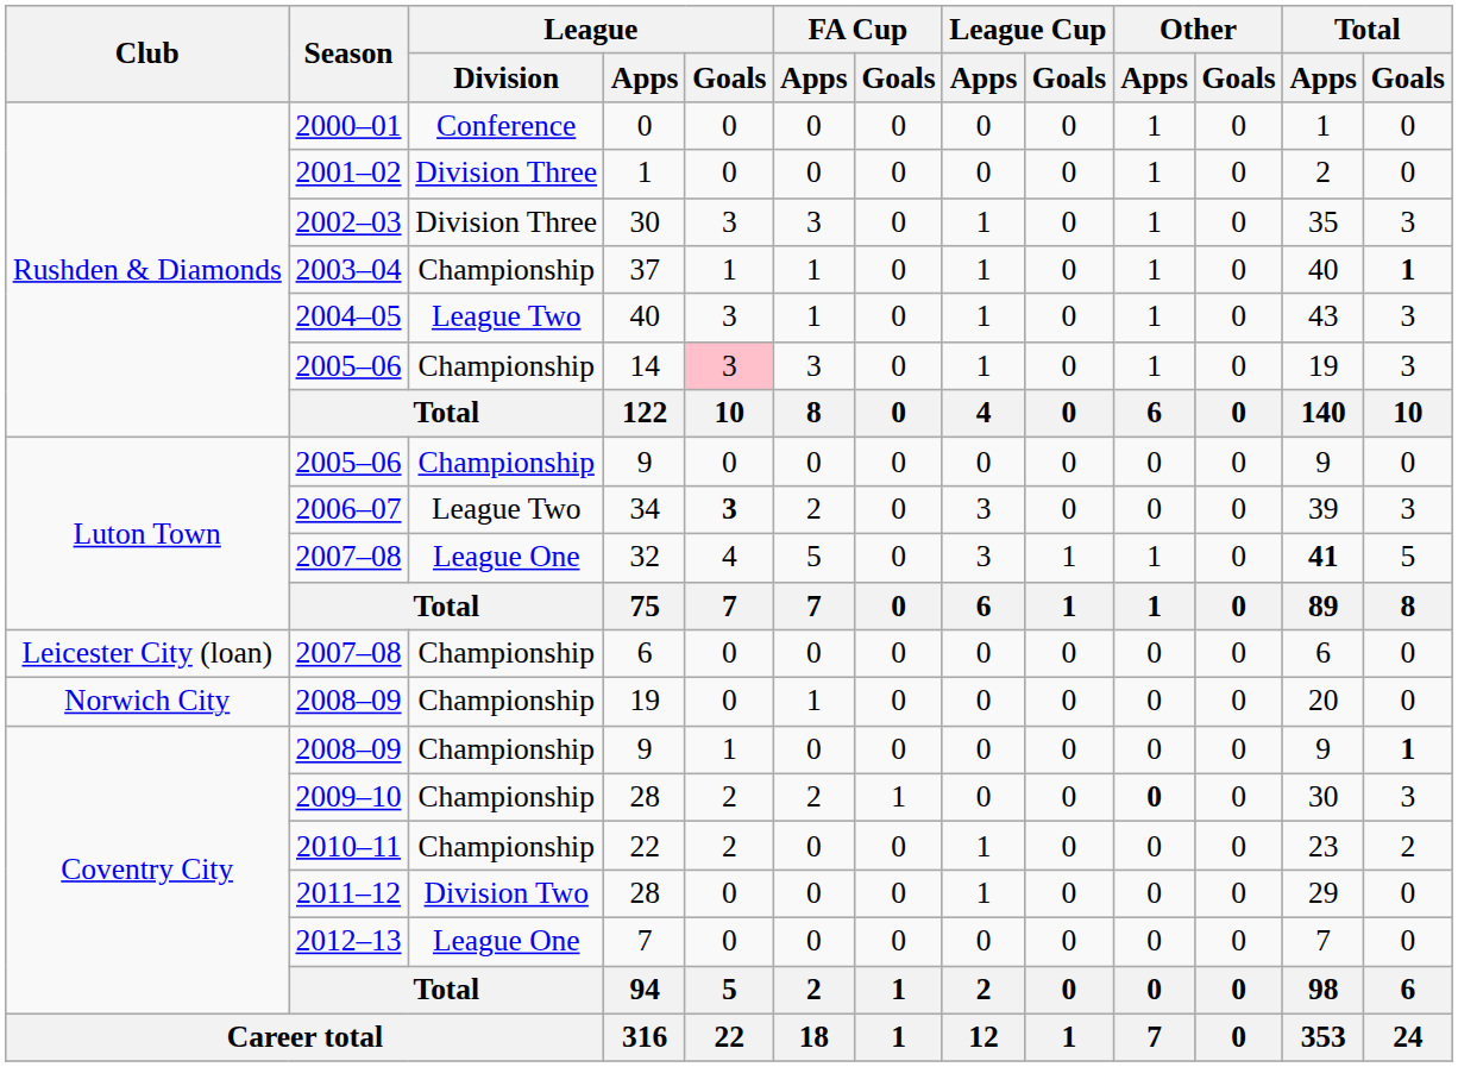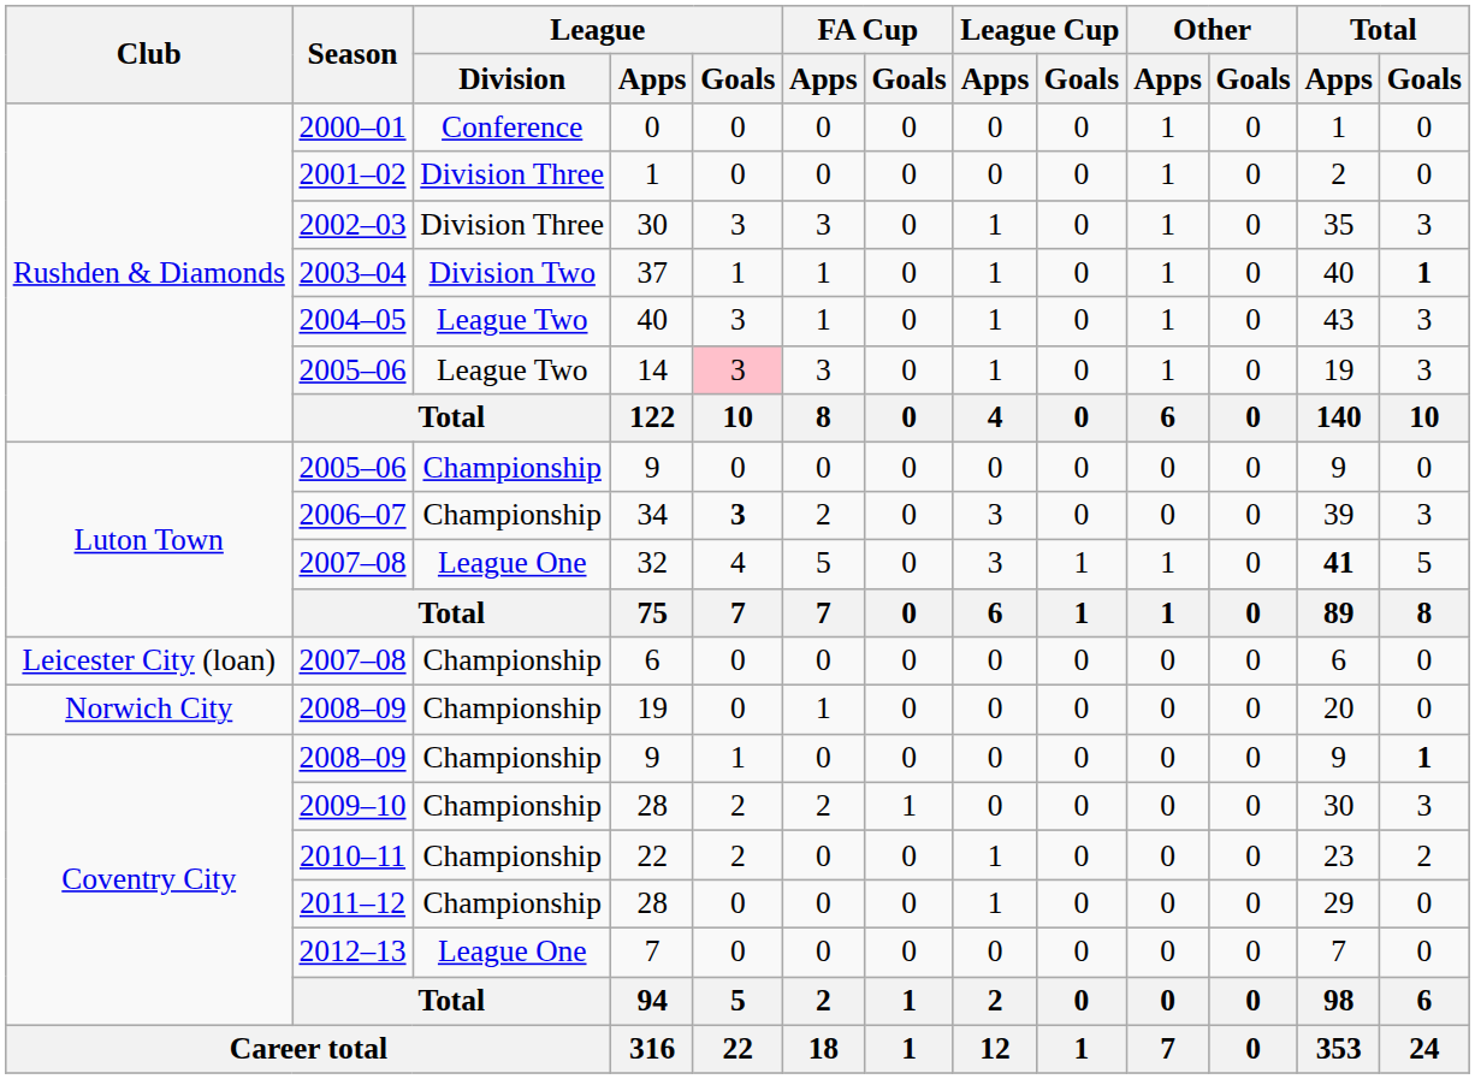 <table class="wikitable" style="text-align:center">
 <tr>
 <th rowspan="2">Club</th>
 <th rowspan="2">Season</th>
 <th colspan="3">League</th>
 <th colspan="2">FA Cup</th>
 <th colspan="2">League Cup</th>
 <th colspan="2">Other</th>
 <th colspan="2">Total</th>
 </tr>
 <tr>
 <th>Division</th>
 <th>Apps</th>
 <th>Goals</th>
 <th>Apps</th>
 <th>Goals</th>
 <th>Apps</th>
 <th>Goals</th>
 <th>Apps</th>
 <th>Goals</th>
 <th>Apps</th>
 <th>Goals</th>
 </tr>
 <tr>
 <td rowspan="7"><a href='#'>Rushden & Diamonds</a></td>
 <td><a href='#'>2000–01</a></td>
 <td><a href='#'>Conference</a></td>
 <td>0</td>
 <td>0</td>
 <td>0</td>
 <td>0</td>
 <td>0</td>
 <td>0</td>
 <td>1</td>
 <td>0</td>
 <td>1</td>
 <td>0</td>
 </tr>
 <tr>
 <td><a href='#'>2001–02</a></td>
 <td><a href='#'>Division Three</a></td>
 <td>1</td>
 <td>0</td>
 <td>0</td>
 <td>0</td>
 <td>0</td>
 <td>0</td>
 <td>1</td>
 <td>0</td>
 <td>2</td>
 <td>0</td>
 </tr>
 <tr>
 <td><a href='#'>2002–03</a></td>
 <td>Division Three</td>
 <td>30</td>
 <td>3</td>
 <td>3</td>
 <td>0</td>
 <td>1</td>
 <td>0</td>
 <td>1</td>
 <td>0</td>
 <td>35</td>
 <td>3</td>
 </tr>
 <tr>
 <td><a href='#'>2003–04</a></td>
-<td>Championship</td>
+<td><a href='#'>Division Two</a></td>
 <td>37</td>
 <td>1</td>
 <td>1</td>
 <td>0</td>
 <td>1</td>
 <td>0</td>
 <td>1</td>
 <td>0</td>
 <td>40</td>
 <td><strong>1</strong></td>
 </tr>
 <tr>
 <td><a href='#'>2004–05</a></td>
 <td><a href='#'>League Two</a></td>
 <td>40</td>
 <td>3</td>
 <td>1</td>
 <td>0</td>
 <td>1</td>
 <td>0</td>
 <td>1</td>
 <td>0</td>
 <td>43</td>
 <td>3</td>
 </tr>
 <tr>
 <td><a href='#'>2005–06</a></td>
-<td>Championship</td>
+<td>League Two</td>
 <td>14</td>
 <td style="background: pink;">3</td>
 <td>3</td>
 <td>0</td>
 <td>1</td>
 <td>0</td>
 <td>1</td>
 <td>0</td>
 <td>19</td>
 <td>3</td>
 </tr>
 <tr>
 <th colspan="2">Total</th>
 <th>122</th>
 <th>10</th>
 <th>8</th>
 <th>0</th>
 <th>4</th>
 <th>0</th>
 <th>6</th>
 <th>0</th>
 <th>140</th>
 <th>10</th>
 </tr>
 <tr>
 <td rowspan="4"><a href='#'>Luton Town</a></td>
 <td><a href='#'>2005–06</a></td>
 <td><a href='#'>Championship</a></td>
 <td>9</td>
 <td>0</td>
 <td>0</td>
 <td>0</td>
 <td>0</td>
 <td>0</td>
 <td>0</td>
 <td>0</td>
 <td>9</td>
 <td>0</td>
 </tr>
 <tr>
 <td><a href='#'>2006–07</a></td>
-<td>League Two</td>
+<td>Championship</td>
 <td>34</td>
 <td><strong>3</strong></td>
 <td>2</td>
 <td>0</td>
 <td>3</td>
 <td>0</td>
 <td>0</td>
 <td>0</td>
 <td>39</td>
 <td>3</td>
 </tr>
 <tr>
 <td><a href='#'>2007–08</a></td>
 <td><a href='#'>League One</a></td>
 <td>32</td>
 <td>4</td>
 <td>5</td>
 <td>0</td>
 <td>3</td>
 <td>1</td>
 <td>1</td>
 <td>0</td>
 <td><strong>41</strong></td>
 <td>5</td>
 </tr>
 <tr>
 <th colspan="2">Total</th>
 <th>75</th>
 <th>7</th>
 <th>7</th>
 <th>0</th>
 <th>6</th>
 <th>1</th>
 <th>1</th>
 <th>0</th>
 <th>89</th>
 <th>8</th>
 </tr>
 <tr>
 <td><a href='#'>Leicester City</a> (loan)</td>
 <td><a href='#'>2007–08</a></td>
 <td>Championship</td>
 <td>6</td>
 <td>0</td>
 <td>0</td>
 <td>0</td>
 <td>0</td>
 <td>0</td>
 <td>0</td>
 <td>0</td>
 <td>6</td>
 <td>0</td>
 </tr>
 <tr>
 <td><a href='#'>Norwich City</a></td>
 <td><a href='#'>2008–09</a></td>
 <td>Championship</td>
 <td>19</td>
 <td>0</td>
 <td>1</td>
 <td>0</td>
 <td>0</td>
 <td>0</td>
 <td>0</td>
 <td>0</td>
 <td>20</td>
 <td>0</td>
 </tr>
 <tr>
 <td rowspan="6"><a href='#'>Coventry City</a></td>
 <td><a href='#'>2008–09</a></td>
 <td>Championship</td>
 <td>9</td>
 <td>1</td>
 <td>0</td>
 <td>0</td>
 <td>0</td>
 <td>0</td>
 <td>0</td>
 <td>0</td>
 <td>9</td>
 <td><strong>1</strong></td>
 </tr>
 <tr>
 <td><a href='#'>2009–10</a></td>
 <td>Championship</td>
 <td>28</td>
 <td>2</td>
 <td>2</td>
 <td>1</td>
 <td>0</td>
 <td>0</td>
-<td><strong>0</strong></td>
+<td>0</td>
 <td>0</td>
 <td>30</td>
 <td>3</td>
 </tr>
 <tr>
 <td><a href='#'>2010–11</a></td>
 <td>Championship</td>
 <td>22</td>
 <td>2</td>
 <td>0</td>
 <td>0</td>
 <td>1</td>
 <td>0</td>
 <td>0</td>
 <td>0</td>
 <td>23</td>
 <td>2</td>
 </tr>
 <tr>
 <td><a href='#'>2011–12</a></td>
-<td><a href='#'>Division Two</a></td>
+<td>Championship</td>
 <td>28</td>
 <td>0</td>
 <td>0</td>
 <td>0</td>
 <td>1</td>
 <td>0</td>
 <td>0</td>
 <td>0</td>
 <td>29</td>
 <td>0</td>
 </tr>
 <tr>
 <td><a href='#'>2012–13</a></td>
 <td><a href='#'>League One</a></td>
 <td>7</td>
 <td>0</td>
 <td>0</td>
 <td>0</td>
 <td>0</td>
 <td>0</td>
 <td>0</td>
 <td>0</td>
 <td>7</td>
 <td>0</td>
 </tr>
 <tr>
 <th colspan="2">Total</th>
 <th>94</th>
 <th>5</th>
 <th>2</th>
 <th>1</th>
 <th>2</th>
 <th>0</th>
 <th>0</th>
 <th>0</th>
 <th>98</th>
 <th>6</th>
 </tr>
 <tr>
 <th colspan="3">Career total</th>
 <th>316</th>
 <th>22</th>
 <th>18</th>
 <th>1</th>
 <th>12</th>
 <th>1</th>
 <th>7</th>
 <th>0</th>
 <th>353</th>
 <th>24</th>
 </tr>
 </table>
